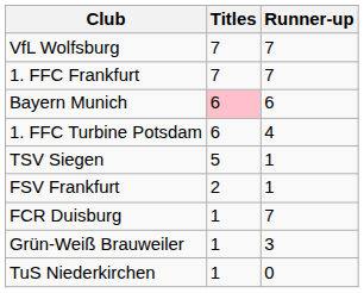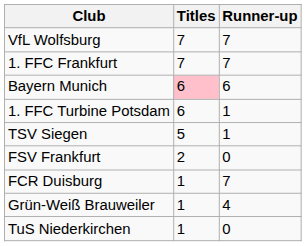 <table class="wikitable">
 <tr style="background:beige;">
 <th>Club</th>
 <th>Titles</th>
 <th>Runner-up</th>
 </tr>
 <tr>
 <td>VfL Wolfsburg</td>
 <td>7</td>
 <td>7</td>
 </tr>
 <tr>
 <td>1. FFC Frankfurt</td>
 <td>7</td>
 <td>7</td>
 </tr>
 <tr>
 <td>Bayern Munich</td>
 <td style="background: pink;">6</td>
 <td>6</td>
 </tr>
 <tr>
 <td>1. FFC Turbine Potsdam</td>
 <td>6</td>
-<td>4</td>
+<td>1</td>
 </tr>
 <tr>
 <td>TSV Siegen</td>
 <td>5</td>
 <td>1</td>
 </tr>
 <tr>
 <td>FSV Frankfurt</td>
 <td>2</td>
-<td>1</td>
+<td>0</td>
 </tr>
 <tr>
 <td>FCR Duisburg</td>
 <td>1</td>
 <td>7</td>
 </tr>
 <tr>
 <td>Grün-Weiß Brauweiler</td>
 <td>1</td>
-<td>3</td>
+<td>4</td>
 </tr>
 <tr>
 <td>TuS Niederkirchen</td>
 <td>1</td>
 <td>0</td>
 </tr>
 </table>
